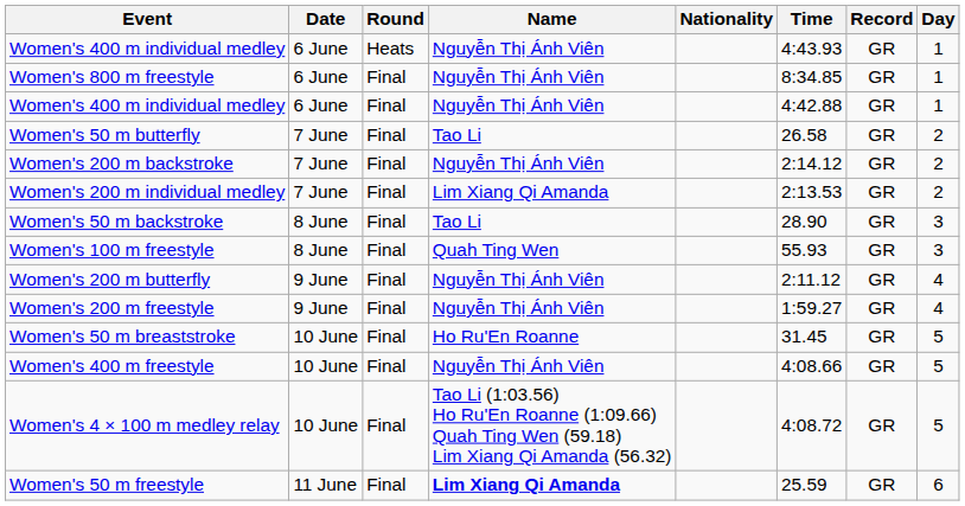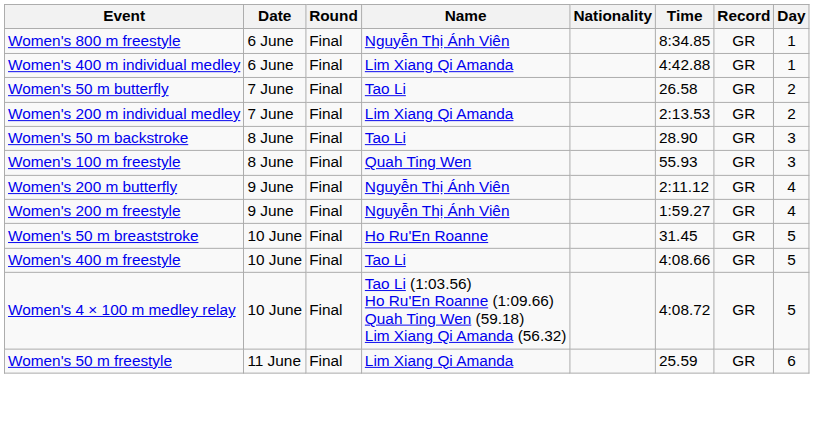 <table class="wikitable sortable">
 <tr>
 <th>Event</th>
 <th>Date</th>
 <th>Round</th>
 <th>Name</th>
 <th>Nationality</th>
 <th>Time</th>
 <th>Record</th>
 <th>Day</th>
-</tr>
-<tr>
-<td><a href='#'>Women's 400 m individual medley</a></td>
-<td>6 June</td>
-<td>Heats</td>
-<td><a href='#'>Nguyễn Thị Ánh Viên</a></td>
-<td align=left></td>
-<td>4:43.93</td>
-<td align=center>GR</td>
-<td align=center>1</td>
 </tr>
 <tr>
 <td><a href='#'>Women's 800 m freestyle</a></td>
 <td>6 June</td>
 <td>Final</td>
 <td><a href='#'>Nguyễn Thị Ánh Viên</a></td>
 <td align=left></td>
 <td>8:34.85</td>
 <td align=center>GR</td>
 <td align=center>1</td>
 </tr>
 <tr>
 <td><a href='#'>Women's 400 m individual medley</a></td>
 <td>6 June</td>
 <td>Final</td>
-<td><a href='#'>Nguyễn Thị Ánh Viên</a></td>
+<td><a href='#'>Lim Xiang Qi Amanda</a></td>
 <td align=left></td>
 <td>4:42.88</td>
 <td align=center>GR</td>
 <td align=center>1</td>
 </tr>
 <tr>
 <td><a href='#'>Women's 50 m butterfly</a></td>
 <td>7 June</td>
 <td>Final</td>
 <td><a href='#'>Tao Li</a></td>
 <td align=left></td>
 <td>26.58</td>
-<td align=center>GR</td>
-<td align=center>2</td>
-</tr>
-<tr>
-<td><a href='#'>Women's 200 m backstroke</a></td>
-<td>7 June</td>
-<td>Final</td>
-<td><a href='#'>Nguyễn Thị Ánh Viên</a></td>
-<td align=left></td>
-<td>2:14.12</td>
 <td align=center>GR</td>
 <td align=center>2</td>
 </tr>
 <tr>
 <td><a href='#'>Women's 200 m individual medley</a></td>
 <td>7 June</td>
 <td>Final</td>
 <td><a href='#'>Lim Xiang Qi Amanda</a></td>
 <td align=left></td>
 <td>2:13.53</td>
 <td align=center>GR</td>
 <td align=center>2</td>
 </tr>
 <tr>
 <td><a href='#'>Women's 50 m backstroke</a></td>
 <td>8 June</td>
 <td>Final</td>
 <td><a href='#'>Tao Li</a></td>
 <td align=left></td>
 <td>28.90</td>
 <td align=center>GR</td>
 <td align=center>3</td>
 </tr>
 <tr>
 <td><a href='#'>Women's 100 m freestyle</a></td>
 <td>8 June</td>
 <td>Final</td>
 <td><a href='#'>Quah Ting Wen</a></td>
 <td align=left></td>
 <td>55.93</td>
 <td align=center>GR</td>
 <td align=center>3</td>
 </tr>
 <tr>
 <td><a href='#'>Women's 200 m butterfly</a></td>
 <td>9 June</td>
 <td>Final</td>
 <td><a href='#'>Nguyễn Thị Ánh Viên</a></td>
 <td align=left></td>
 <td>2:11.12</td>
 <td align=center>GR</td>
 <td align=center>4</td>
 </tr>
 <tr>
 <td><a href='#'>Women's 200 m freestyle</a></td>
 <td>9 June</td>
 <td>Final</td>
 <td><a href='#'>Nguyễn Thị Ánh Viên</a></td>
 <td align=left></td>
 <td>1:59.27</td>
 <td align=center>GR</td>
 <td align=center>4</td>
 </tr>
 <tr>
 <td><a href='#'>Women's 50 m breaststroke</a></td>
 <td>10 June</td>
 <td>Final</td>
 <td><a href='#'>Ho Ru'En Roanne</a></td>
 <td align=left></td>
 <td>31.45</td>
 <td align=center>GR</td>
 <td align=center>5</td>
 </tr>
 <tr>
 <td><a href='#'>Women's 400 m freestyle</a></td>
 <td>10 June</td>
 <td>Final</td>
-<td><a href='#'>Nguyễn Thị Ánh Viên</a></td>
+<td><a href='#'>Tao Li</a></td>
 <td align=left></td>
 <td>4:08.66</td>
 <td align=center>GR</td>
 <td align=center>5</td>
 </tr>
 <tr>
 <td><a href='#'>Women's 4 × 100 m medley relay</a></td>
 <td>10 June</td>
 <td>Final</td>
 <td><a href='#'>Tao Li</a> (1:03.56) <br> <a href='#'>Ho Ru'En Roanne</a> (1:09.66) <br> <a href='#'>Quah Ting Wen</a> (59.18) <br> <a href='#'>Lim Xiang Qi Amanda</a> (56.32)</td>
 <td align=left></td>
 <td>4:08.72</td>
 <td align=center>GR</td>
 <td align=center>5</td>
 </tr>
 <tr>
 <td><a href='#'>Women's 50 m freestyle</a></td>
 <td>11 June</td>
 <td>Final</td>
-<td><strong><a href='#'>Lim Xiang Qi Amanda</a></strong></td>
+<td><a href='#'>Lim Xiang Qi Amanda</a></td>
 <td align=left></td>
 <td>25.59</td>
 <td align=center>GR</td>
 <td align=center>6</td>
 </tr>
 </table>
